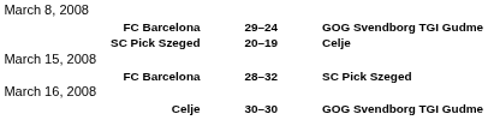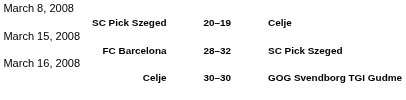 <table width=100% cellspacing=1>
 <tr>
 <th width=20%></th>
 <th width=12%></th>
 <th width=20%></th>
 </tr>
 <tr>
 <td>March 8, 2008</td>
-</tr>
-<tr style=font-size:90%>
-<td align=right><strong>FC Barcelona</strong></td>
-<td align=center><strong>29–24</strong></td>
-<td><strong>GOG Svendborg TGI Gudme</strong></td>
 </tr>
 <tr style=font-size:90%>
 <td align=right><strong>SC Pick Szeged</strong></td>
 <td align=center><strong>20–19</strong></td>
 <td><strong>Celje</strong></td>
 </tr>
 <tr>
 <td>March 15, 2008</td>
 </tr>
 <tr style=font-size:90%>
 <td align=right><strong>FC Barcelona</strong></td>
 <td align=center><strong>28–32</strong></td>
 <td><strong>SC Pick Szeged</strong></td>
 </tr>
 <tr>
 <td>March 16, 2008</td>
 </tr>
 <tr style=font-size:90%>
 <td align=right><strong>Celje</strong></td>
 <td align=center><strong>30–30</strong></td>
 <td><strong>GOG Svendborg TGI Gudme</strong></td>
 </tr>
 </table>
